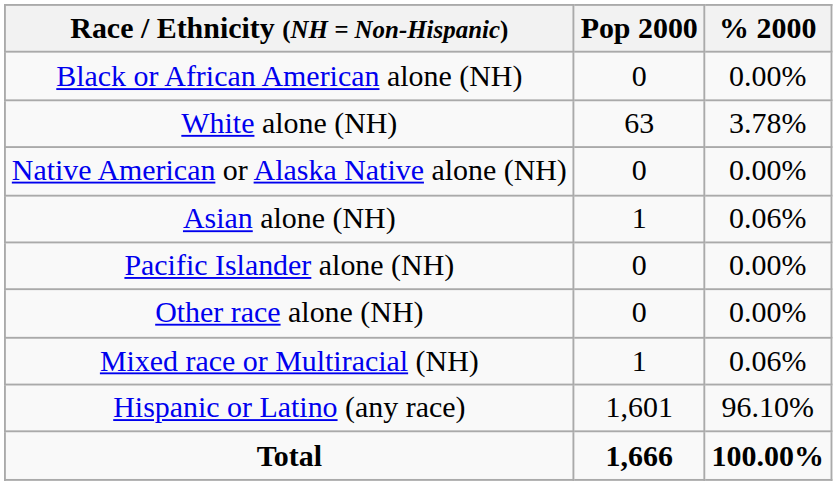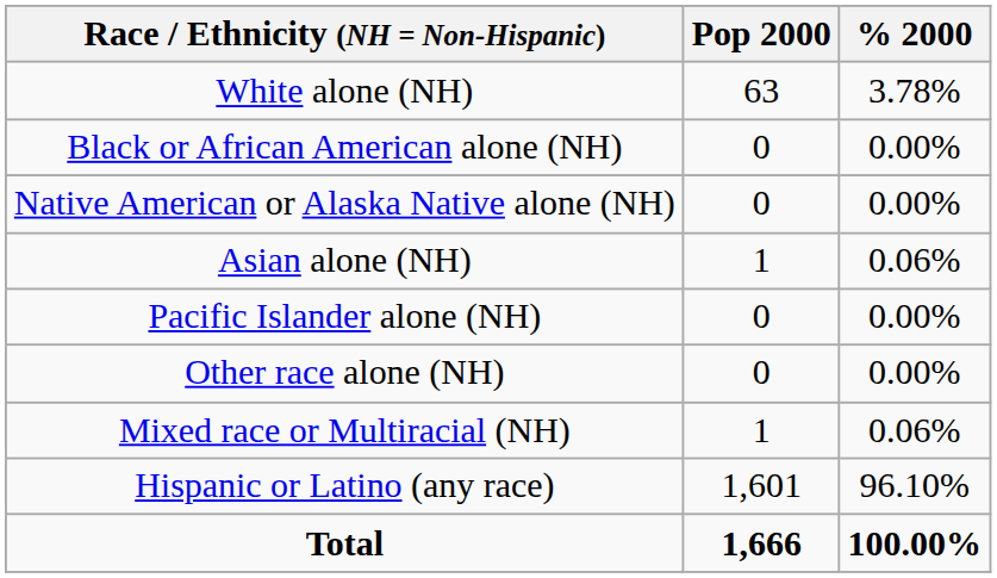 <table class="wikitable" style="text-align:center;">
 <tr>
 <th>Race / Ethnicity <small>(<em>NH = Non-Hispanic</em>)</small></th>
 <th>Pop 2000</th>
 <th>% 2000</th>
 </tr>
 <tr>
+<td><a href='#'>White</a> alone (NH)</td>
+<td>63</td>
+<td>3.78%</td>
+</tr>
+<tr>
 <td><a href='#'>Black or African American</a> alone (NH)</td>
 <td>0</td>
 <td>0.00%</td>
-</tr>
-<tr>
-<td><a href='#'>White</a> alone (NH)</td>
-<td>63</td>
-<td>3.78%</td>
 </tr>
 <tr>
 <td><a href='#'>Native American</a> or <a href='#'>Alaska Native</a> alone (NH)</td>
 <td>0</td>
 <td>0.00%</td>
 </tr>
 <tr>
 <td><a href='#'>Asian</a> alone (NH)</td>
 <td>1</td>
 <td>0.06%</td>
 </tr>
 <tr>
 <td><a href='#'>Pacific Islander</a> alone (NH)</td>
 <td>0</td>
 <td>0.00%</td>
 </tr>
 <tr>
 <td><a href='#'>Other race</a> alone (NH)</td>
 <td>0</td>
 <td>0.00%</td>
 </tr>
 <tr>
 <td><a href='#'>Mixed race or Multiracial</a> (NH)</td>
 <td>1</td>
 <td>0.06%</td>
 </tr>
 <tr>
 <td><a href='#'>Hispanic or Latino</a> (any race)</td>
 <td>1,601</td>
 <td>96.10%</td>
 </tr>
 <tr>
 <td><strong>Total</strong></td>
 <td><strong>1,666</strong></td>
 <td><strong>100.00%</strong></td>
 </tr>
 </table>
